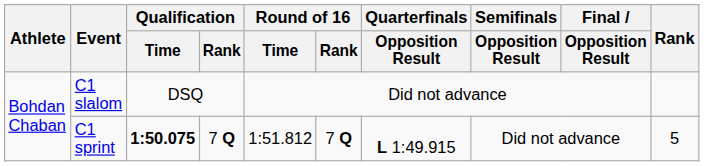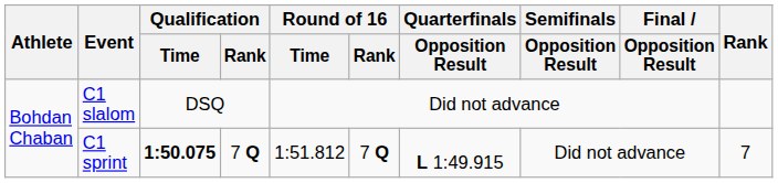 <table class="wikitable" style="font-size:90%;">
 <tr>
 <th rowspan=2>Athlete</th>
 <th rowspan=2>Event</th>
 <th colspan=2>Qualification</th>
 <th colspan=2>Round of 16</th>
 <th>Quarterfinals</th>
 <th>Semifinals</th>
 <th>Final / </th>
 <th rowspan=2>Rank</th>
 </tr>
 <tr style="font-size:95%">
 <th>Time</th>
 <th>Rank</th>
 <th>Time</th>
 <th>Rank</th>
 <th>Opposition <br>Result</th>
 <th>Opposition <br>Result</th>
 <th>Opposition <br>Result</th>
 </tr>
 <tr align=center>
 <td rowspan=2 align=left><a href='#'>Bohdan Chaban</a></td>
 <td align=left><a href='#'>C1 slalom</a></td>
 <td colspan=2>DSQ</td>
 <td colspan=5>Did not advance</td>
 <td></td>
 </tr>
 <tr align=center>
 <td align=left><a href='#'>C1 sprint</a></td>
 <td><strong>1:50.075</strong></td>
 <td>7 <strong>Q</strong></td>
 <td>1:51.812</td>
 <td>7 <strong>Q</strong></td>
 <td><br><strong>L</strong> 1:49.915</td>
 <td colspan=2>Did not advance</td>
-<td>5</td>
+<td>7</td>
 </tr>
 </table>
